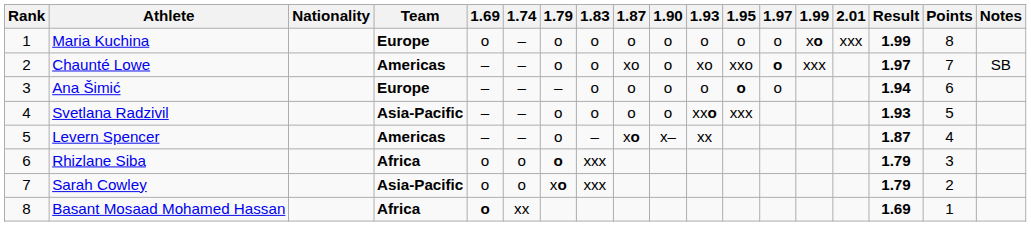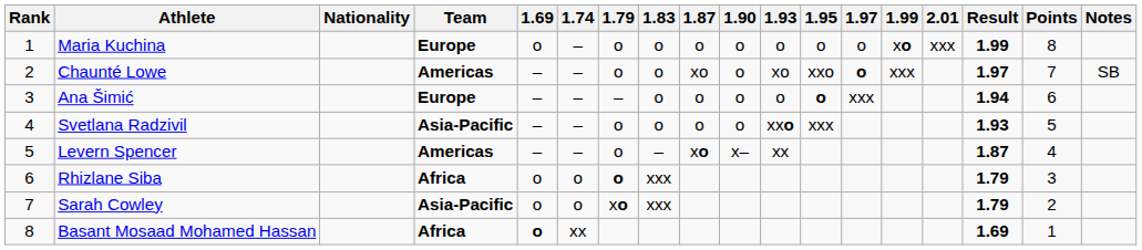 <table class="wikitable sortable" style="text-align:center">
 <tr>
 <th>Rank</th>
 <th>Athlete</th>
 <th>Nationality</th>
 <th>Team</th>
 <th>1.69</th>
 <th>1.74</th>
 <th>1.79</th>
 <th>1.83</th>
 <th>1.87</th>
 <th>1.90</th>
 <th>1.93</th>
 <th>1.95</th>
 <th>1.97</th>
 <th>1.99</th>
 <th>2.01</th>
 <th>Result</th>
 <th>Points</th>
 <th>Notes</th>
 </tr>
 <tr>
 <td>1</td>
 <td align="left"><a href='#'>Maria Kuchina</a></td>
 <td align=left></td>
 <td align=left><strong>Europe</strong></td>
 <td>o</td>
 <td>–</td>
 <td>o</td>
 <td>o</td>
 <td>o</td>
 <td>o</td>
 <td>o</td>
 <td>o</td>
 <td>o</td>
 <td>x<strong>o</strong></td>
 <td>xxx</td>
 <td><strong>1.99</strong></td>
 <td>8</td>
 <td></td>
 </tr>
 <tr>
 <td>2</td>
 <td align="left"><a href='#'>Chaunté Lowe</a></td>
 <td align=left></td>
 <td align=left><strong>Americas</strong></td>
 <td>–</td>
 <td>–</td>
 <td>o</td>
 <td>o</td>
 <td>xo</td>
 <td>o</td>
 <td>xo</td>
 <td>xxo</td>
 <td><strong>o</strong></td>
 <td>xxx</td>
 <td></td>
 <td><strong>1.97</strong></td>
 <td>7</td>
 <td>SB</td>
 </tr>
 <tr>
 <td>3</td>
 <td align="left"><a href='#'>Ana Šimić</a></td>
 <td align=left></td>
 <td align=left><strong>Europe</strong></td>
 <td>–</td>
 <td>–</td>
 <td>–</td>
 <td>o</td>
 <td>o</td>
 <td>o</td>
 <td>o</td>
 <td><strong>o</strong></td>
-<td>o</td>
+<td>xxx</td>
 <td></td>
 <td></td>
 <td><strong>1.94</strong></td>
 <td>6</td>
 <td></td>
 </tr>
 <tr>
 <td>4</td>
 <td align="left"><a href='#'>Svetlana Radzivil</a></td>
 <td align=left></td>
 <td align=left><strong>Asia-Pacific</strong></td>
 <td>–</td>
 <td>–</td>
 <td>o</td>
 <td>o</td>
 <td>o</td>
 <td>o</td>
 <td>xx<strong>o</strong></td>
 <td>xxx</td>
 <td></td>
 <td></td>
 <td></td>
 <td><strong>1.93</strong></td>
 <td>5</td>
 <td></td>
 </tr>
 <tr>
 <td>5</td>
 <td align="left"><a href='#'>Levern Spencer</a></td>
 <td align=left></td>
 <td align=left><strong>Americas</strong></td>
 <td>–</td>
 <td>–</td>
 <td>o</td>
 <td>–</td>
 <td>x<strong>o</strong></td>
 <td>x–</td>
 <td>xx</td>
 <td></td>
 <td></td>
 <td></td>
 <td></td>
 <td><strong>1.87</strong></td>
 <td>4</td>
 <td></td>
 </tr>
 <tr>
 <td>6</td>
 <td align="left"><a href='#'>Rhizlane Siba</a></td>
 <td align=left></td>
 <td align=left><strong>Africa</strong></td>
 <td>o</td>
 <td>o</td>
 <td><strong>o</strong></td>
 <td>xxx</td>
 <td></td>
 <td></td>
 <td></td>
 <td></td>
 <td></td>
 <td></td>
 <td></td>
 <td><strong>1.79</strong></td>
 <td>3</td>
 <td></td>
 </tr>
 <tr>
 <td>7</td>
 <td align="left"><a href='#'>Sarah Cowley</a></td>
 <td align=left></td>
 <td align=left><strong>Asia-Pacific</strong></td>
 <td>o</td>
 <td>o</td>
 <td>x<strong>o</strong></td>
 <td>xxx</td>
 <td></td>
 <td></td>
 <td></td>
 <td></td>
 <td></td>
 <td></td>
 <td></td>
 <td><strong>1.79</strong></td>
 <td>2</td>
 <td></td>
 </tr>
 <tr>
 <td>8</td>
 <td align="left"><a href='#'>Basant Mosaad Mohamed Hassan</a></td>
 <td align=left></td>
 <td align=left><strong>Africa</strong></td>
 <td><strong>o</strong></td>
 <td>xx</td>
 <td></td>
 <td></td>
 <td></td>
 <td></td>
 <td></td>
 <td></td>
 <td></td>
 <td></td>
 <td></td>
 <td><strong>1.69</strong></td>
 <td>1</td>
 <td></td>
 </tr>
 </table>
